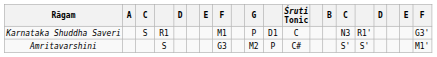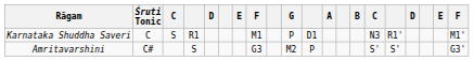 <table class="wikitable" style="text-align:center">
 <tr>
 <th>Rāgam</th>
-<th>A</th>
+<th><em>Śruti</em><br>Tonic</th>
 <th>C</th>
 <th></th>
 <th>D</th>
 <th></th>
 <th>E</th>
 <th>F</th>
 <th></th>
 <th>G</th>
 <th></th>
-<th><em>Śruti</em><br>Tonic</th>
+<th>A</th>
 <th></th>
 <th>B</th>
 <th>C</th>
 <th></th>
 <th>D</th>
 <th></th>
 <th>E</th>
 <th>F</th>
 </tr>
 <tr>
 <td><em>Karnataka Shuddha Saveri</em></td>
-<td width="15px"></td>
+<td>C</td>
 <td width="25px">S</td>
 <td width="25px">R1</td>
 <td width="15px"></td>
 <td width="15px"></td>
 <td width="15px"></td>
 <td width="25px">M1</td>
 <td width="15px"></td>
 <td width="25px">P</td>
 <td width="25px">D1</td>
-<td>C</td>
+<td width="15px"></td>
 <td width="15px"></td>
 <td width="15px"></td>
 <td>N3</td>
 <td width="25px">R1'</td>
 <td width="15px"></td>
 <td width="15px"></td>
 <td width="15px"></td>
-<td>G3'</td>
+<td width="25px">M1'</td>
 </tr>
 <tr>
 <td><em>Amritavarshini</em></td>
-<td></td>
+<td>C#</td>
 <td></td>
 <td>S</td>
 <td></td>
 <td></td>
 <td></td>
 <td>G3</td>
 <td></td>
 <td>M2</td>
 <td>P</td>
-<td>C#</td>
+<td></td>
 <td></td>
 <td></td>
 <td width="25px">S'</td>
 <td>S'</td>
 <td></td>
 <td></td>
 <td></td>
-<td width="25px">M1'</td>
+<td>G3'</td>
 </tr>
 </table>
